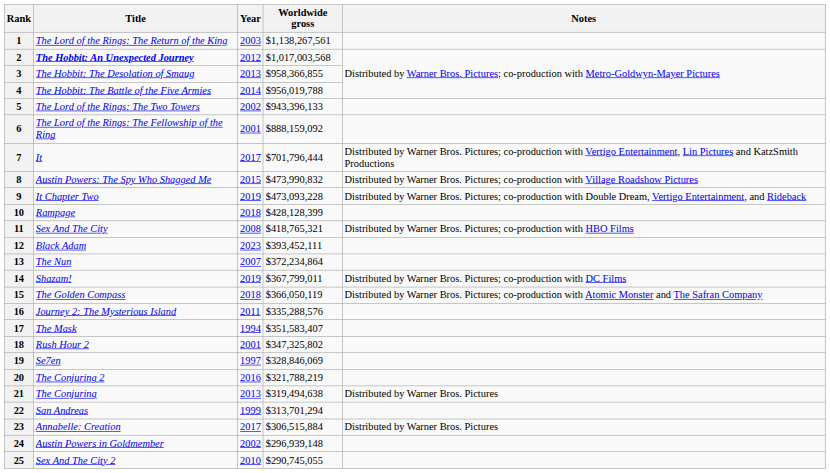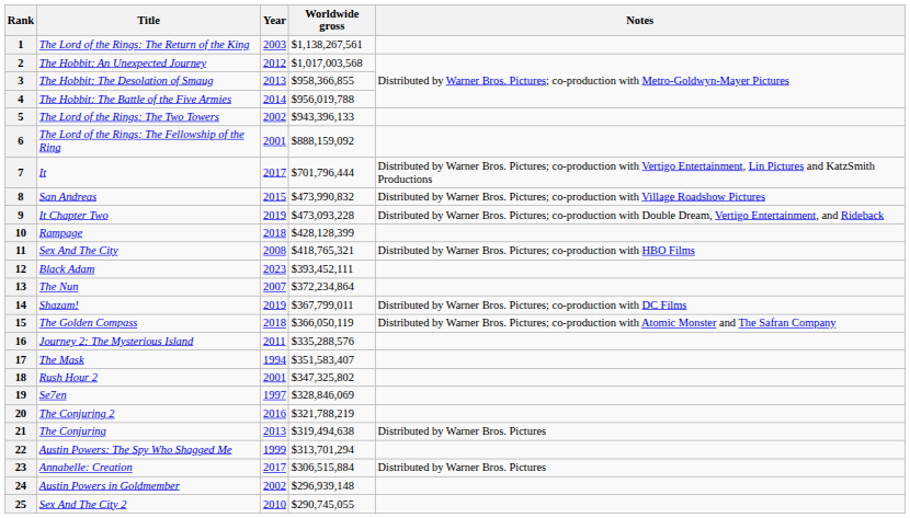 <table class="wikitable sortable" style="margin:auto; margin:auto;">
 <tr>
 <th>Rank</th>
 <th>Title</th>
 <th>Year</th>
 <th>Worldwide gross</th>
 <th>Notes</th>
 </tr>
 <tr>
 <th>1</th>
 <td><em><a href='#'>The Lord of the Rings: The Return of the King</a></em> </td>
 <td><a href='#'>2003</a></td>
 <td>$1,138,267,561</td>
 <td></td>
 </tr>
 <tr>
 <th>2</th>
-<td><strong><em><a href='#'>The Hobbit: An Unexpected Journey</a></em></strong></td>
+<td><em><a href='#'>The Hobbit: An Unexpected Journey</a></em></td>
 <td><a href='#'>2012</a></td>
 <td>$1,017,003,568</td>
 <td rowspan=3>Distributed by <a href='#'>Warner Bros. Pictures</a>; co-production with <a href='#'>Metro-Goldwyn-Mayer Pictures</a></td>
 </tr>
 <tr>
 <th>3</th>
 <td><em><a href='#'>The Hobbit: The Desolation of Smaug</a></em></td>
 <td><a href='#'>2013</a></td>
 <td>$958,366,855</td>
 </tr>
 <tr>
 <th>4</th>
 <td><em><a href='#'>The Hobbit: The Battle of the Five Armies</a></em></td>
 <td><a href='#'>2014</a></td>
 <td>$956,019,788</td>
 </tr>
 <tr>
 <th>5</th>
 <td><em><a href='#'>The Lord of the Rings: The Two Towers</a></em> </td>
 <td><a href='#'>2002</a></td>
 <td>$943,396,133</td>
 <td></td>
 </tr>
 <tr>
 <th>6</th>
 <td><em><a href='#'>The Lord of the Rings: The Fellowship of the Ring</a></em> </td>
 <td><a href='#'>2001</a></td>
 <td>$888,159,092</td>
 <td></td>
 </tr>
 <tr>
 <th>7</th>
 <td><em><a href='#'>It</a></em></td>
 <td><a href='#'>2017</a></td>
 <td>$701,796,444</td>
 <td>Distributed by Warner Bros. Pictures; co-production with <a href='#'>Vertigo Entertainment</a>, <a href='#'>Lin Pictures</a> and KatzSmith Productions</td>
 </tr>
 <tr>
 <th>8</th>
-<td><em><a href='#'>Austin Powers: The Spy Who Shagged Me</a></em></td>
+<td><em><a href='#'>San Andreas</a></em></td>
 <td><a href='#'>2015</a></td>
 <td>$473,990,832</td>
 <td>Distributed by Warner Bros. Pictures; co-production with <a href='#'>Village Roadshow Pictures</a></td>
 </tr>
 <tr>
 <th>9</th>
 <td><em><a href='#'>It Chapter Two</a></em></td>
 <td><a href='#'>2019</a></td>
 <td>$473,093,228</td>
 <td>Distributed by Warner Bros. Pictures; co-production with Double Dream, <a href='#'>Vertigo Entertainment</a>, and <a href='#'>Rideback</a></td>
 </tr>
 <tr>
 <th>10</th>
 <td><em><a href='#'>Rampage</a></em></td>
 <td><a href='#'>2018</a></td>
 <td>$428,128,399</td>
 <td></td>
 </tr>
 <tr>
 <th>11</th>
 <td><em><a href='#'>Sex And The City</a></em></td>
 <td><a href='#'>2008</a></td>
 <td>$418,765,321</td>
 <td>Distributed by Warner Bros. Pictures; co-production with <a href='#'>HBO Films</a></td>
 </tr>
 <tr>
 <th>12</th>
 <td><em><a href='#'>Black Adam</a></em></td>
 <td><a href='#'>2023</a></td>
 <td>$393,452,111</td>
 <td></td>
 </tr>
 <tr>
 <th>13</th>
 <td><em><a href='#'>The Nun</a></em></td>
 <td><a href='#'>2007</a></td>
 <td>$372,234,864</td>
 <td></td>
 </tr>
 <tr>
 <th>14</th>
 <td><a href='#'><em>Shazam!</em></a></td>
 <td><a href='#'>2019</a></td>
 <td>$367,799,011</td>
 <td>Distributed by Warner Bros. Pictures; co-production with <a href='#'>DC Films</a></td>
 </tr>
 <tr>
 <th>15</th>
 <td><em><a href='#'>The Golden Compass</a></em></td>
 <td><a href='#'>2018</a></td>
 <td>$366,050,119</td>
 <td>Distributed by Warner Bros. Pictures; co-production with <a href='#'>Atomic Monster</a> and <a href='#'>The Safran Company</a></td>
 </tr>
 <tr>
 <th>16</th>
 <td><em><a href='#'>Journey 2: The Mysterious Island</a></em></td>
 <td><a href='#'>2011</a></td>
 <td>$335,288,576</td>
 <td></td>
 </tr>
 <tr>
 <th>17</th>
 <td><em><a href='#'>The Mask</a></em></td>
 <td><a href='#'>1994</a></td>
 <td>$351,583,407</td>
 <td></td>
 </tr>
 <tr>
 <th>18</th>
 <td><em><a href='#'>Rush Hour 2</a></em></td>
 <td><a href='#'>2001</a></td>
 <td>$347,325,802</td>
 <td></td>
 </tr>
 <tr>
 <th>19</th>
 <td><em><a href='#'>Se7en</a></em></td>
 <td><a href='#'>1997</a></td>
 <td>$328,846,069</td>
 <td></td>
 </tr>
 <tr>
 <th>20</th>
 <td><em><a href='#'>The Conjuring 2</a></em></td>
 <td><a href='#'>2016</a></td>
 <td>$321,788,219</td>
 <td></td>
 </tr>
 <tr>
 <th>21</th>
 <td><em><a href='#'>The Conjuring</a></em></td>
 <td><a href='#'>2013</a></td>
 <td>$319,494,638</td>
 <td>Distributed by Warner Bros. Pictures</td>
 </tr>
 <tr>
 <th>22</th>
-<td><em><a href='#'>San Andreas</a></em></td>
+<td><em><a href='#'>Austin Powers: The Spy Who Shagged Me</a></em></td>
 <td><a href='#'>1999</a></td>
 <td>$313,701,294</td>
 <td></td>
 </tr>
 <tr>
 <th>23</th>
 <td><em><a href='#'>Annabelle: Creation</a></em></td>
 <td><a href='#'>2017</a></td>
 <td>$306,515,884</td>
 <td>Distributed by Warner Bros. Pictures</td>
 </tr>
 <tr>
 <th>24</th>
 <td><em><a href='#'>Austin Powers in Goldmember</a></em></td>
 <td><a href='#'>2002</a></td>
 <td>$296,939,148</td>
 <td></td>
 </tr>
 <tr>
 <th>25</th>
 <td><em><a href='#'>Sex And The City 2</a></em></td>
 <td><a href='#'>2010</a></td>
 <td>$290,745,055</td>
 <td></td>
 </tr>
 </table>
